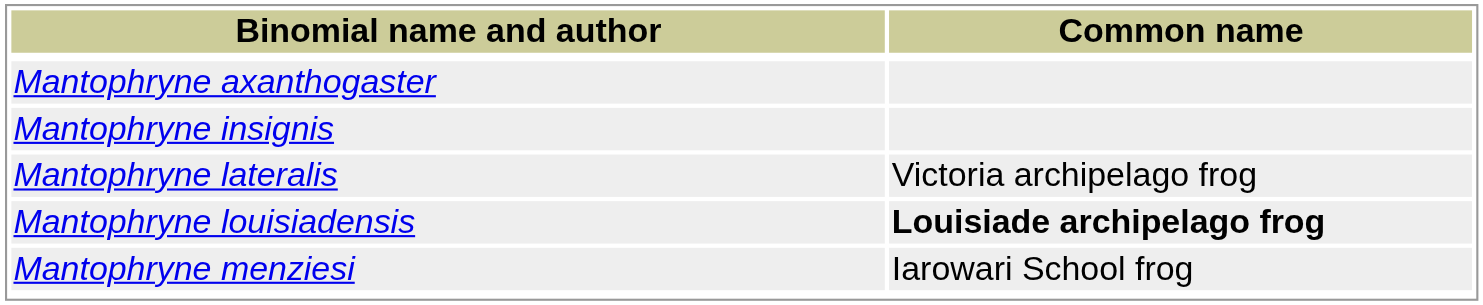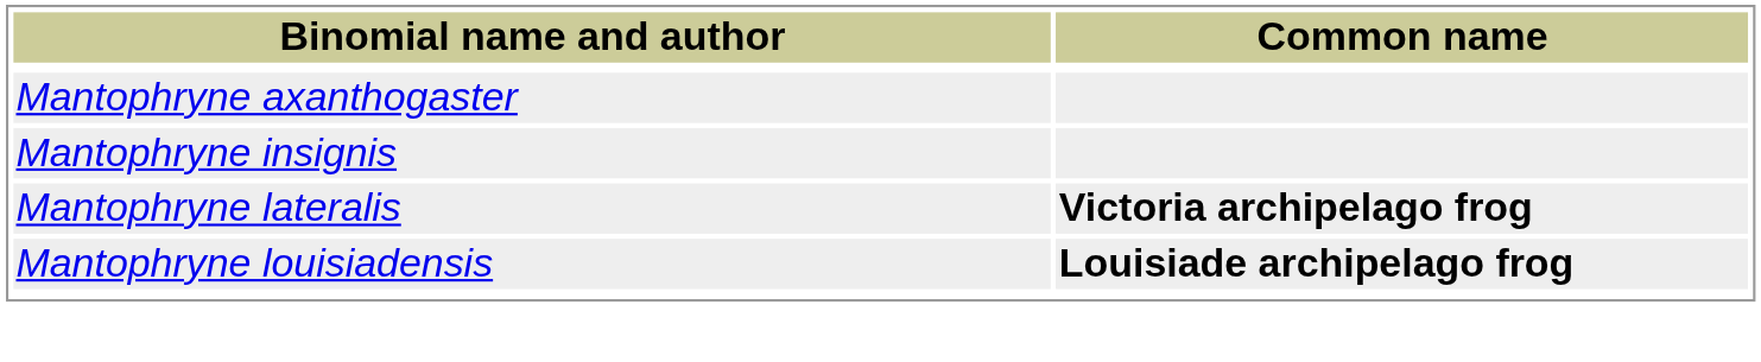 <table style="text-align:left; border:1px solid #999999; width: 55%">
 <tr style="background:#CCCC99; text-align: center; ">
 <th style="width: 60%; ">Binomial name and author</th>
 <th style="width: 40%; ">Common name</th>
 </tr>
 <tr>
 </tr>
 <tr style="background:#EEEEEE;">
 <td><em><a href='#'>Mantophryne axanthogaster</a></em> </td>
 <td></td>
 </tr>
 <tr style="background:#EEEEEE;">
 <td><em><a href='#'>Mantophryne insignis</a></em> </td>
 <td></td>
 </tr>
 <tr style="background:#EEEEEE;">
 <td><em><a href='#'>Mantophryne lateralis</a></em> </td>
-<td>Victoria archipelago frog</td>
+<td><strong>Victoria archipelago frog</strong></td>
 </tr>
 <tr style="background:#EEEEEE;">
 <td><em><a href='#'>Mantophryne louisiadensis</a></em> </td>
 <td><strong>Louisiade archipelago frog</strong></td>
 </tr>
-<tr style="background:#EEEEEE;">
-<td><em><a href='#'>Mantophryne menziesi</a></em> </td>
-<td>Iarowari School frog</td>
-</tr>
 <tr>
 </tr>
 </table>
